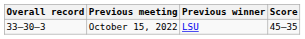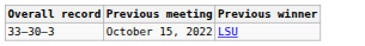 <table class="wikitable">
 <tr>
 <th>Overall record</th>
 <th>Previous meeting</th>
 <th>Previous winner</th>
-<th>Score</th>
 </tr>
 <tr>
 <td>33–30–3</td>
 <td>October 15, 2022</td>
 <td><a href='#'>LSU</a></td>
-<td>45–35</td>
 </tr>
 </table>
